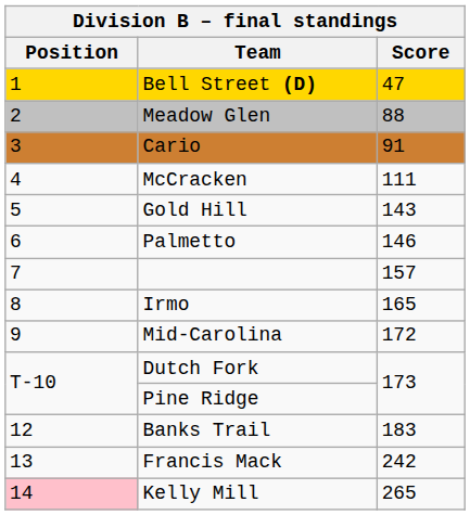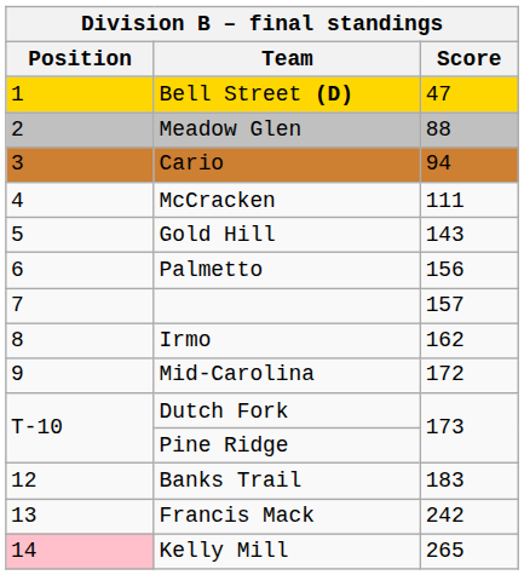 <table class="wikitable collapsible collapsed" style="float:right; width:310px">
 <tr>
 <th colspan=5>Division B – final standings</th>
 </tr>
 <tr>
 <th>Position</th>
 <th>Team</th>
 <th>Score</th>
 </tr>
 <tr style="background:#ffd700; color:black">
 <td>1</td>
 <td>Bell Street <strong>(D)</strong></td>
 <td>47</td>
 </tr>
 <tr style="background:#c0c0c0; color:black">
 <td>2</td>
 <td>Meadow Glen</td>
 <td>88</td>
 </tr>
 <tr style="background:#cd7f32; color:black">
 <td>3</td>
 <td>Cario</td>
-<td>91</td>
+<td>94</td>
 </tr>
 <tr>
 <td>4</td>
 <td>McCracken</td>
 <td>111</td>
 </tr>
 <tr>
 <td>5</td>
 <td>Gold Hill</td>
 <td>143</td>
 </tr>
 <tr>
 <td>6</td>
 <td>Palmetto</td>
-<td>146</td>
+<td>156</td>
 </tr>
 <tr>
 <td>7</td>
 <td></td>
 <td>157</td>
 </tr>
 <tr>
 <td>8</td>
 <td>Irmo</td>
-<td>165</td>
+<td>162</td>
 </tr>
 <tr>
 <td>9</td>
 <td>Mid-Carolina</td>
 <td>172</td>
 </tr>
 <tr>
 <td rowspan=2>T-10</td>
 <td>Dutch Fork</td>
 <td rowspan=2>173</td>
 </tr>
 <tr>
 <td>Pine Ridge</td>
 </tr>
 <tr>
 <td>12</td>
 <td>Banks Trail</td>
 <td>183</td>
 </tr>
 <tr>
 <td>13</td>
 <td>Francis Mack</td>
 <td>242</td>
 </tr>
 <tr>
 <td style="background: pink;">14</td>
 <td>Kelly Mill</td>
 <td>265</td>
 </tr>
 </table>
